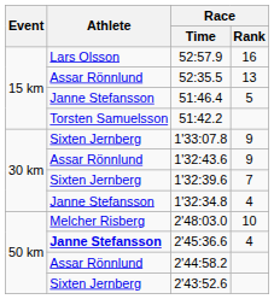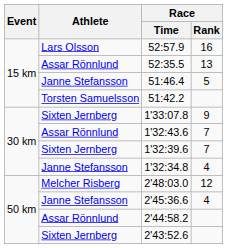 <table class="wikitable" border="1" style="font-size:90%">
 <tr>
 <th rowspan=2>Event</th>
 <th rowspan=2>Athlete</th>
 <th colspan=2>Race</th>
 </tr>
 <tr>
 <th>Time</th>
 <th>Rank</th>
 </tr>
 <tr>
 <td rowspan=4>15 km</td>
 <td><a href='#'>Lars Olsson</a></td>
 <td align=center>52:57.9</td>
 <td align=center>16</td>
 </tr>
 <tr>
 <td><a href='#'>Assar Rönnlund</a></td>
 <td align=center>52:35.5</td>
 <td align=center>13</td>
 </tr>
 <tr>
 <td><a href='#'>Janne Stefansson</a></td>
 <td align=center>51:46.4</td>
 <td align=center>5</td>
 </tr>
 <tr>
 <td><a href='#'>Torsten Samuelsson</a></td>
 <td align=center>51:42.2</td>
 <td align=center></td>
 </tr>
 <tr>
 <td rowspan=4>30 km</td>
 <td><a href='#'>Sixten Jernberg</a></td>
 <td align=center>1'33:07.8</td>
 <td align=center>9</td>
 </tr>
 <tr>
 <td><a href='#'>Assar Rönnlund</a></td>
 <td align=center>1'32:43.6</td>
-<td align=center>9</td>
+<td align=center>7</td>
 </tr>
 <tr>
 <td><a href='#'>Sixten Jernberg</a></td>
 <td align=center>1'32:39.6</td>
 <td align=center>7</td>
 </tr>
 <tr>
 <td><a href='#'>Janne Stefansson</a></td>
 <td align=center>1'32:34.8</td>
 <td align=center>4</td>
 </tr>
 <tr>
 <td rowspan=4>50 km</td>
 <td><a href='#'>Melcher Risberg</a></td>
 <td align=center>2'48:03.0</td>
-<td align=center>10</td>
+<td align=center>12</td>
 </tr>
 <tr>
-<td><strong><a href='#'>Janne Stefansson</a></strong></td>
+<td><a href='#'>Janne Stefansson</a></td>
 <td align=center>2'45:36.6</td>
 <td align=center>4</td>
 </tr>
 <tr>
 <td><a href='#'>Assar Rönnlund</a></td>
 <td align=center>2'44:58.2</td>
 <td align=center></td>
 </tr>
 <tr>
 <td><a href='#'>Sixten Jernberg</a></td>
 <td align=center>2'43:52.6</td>
 <td align=center></td>
 </tr>
 </table>
